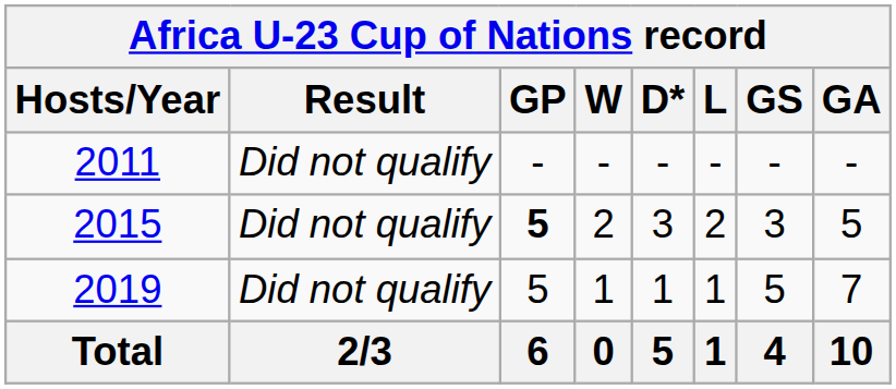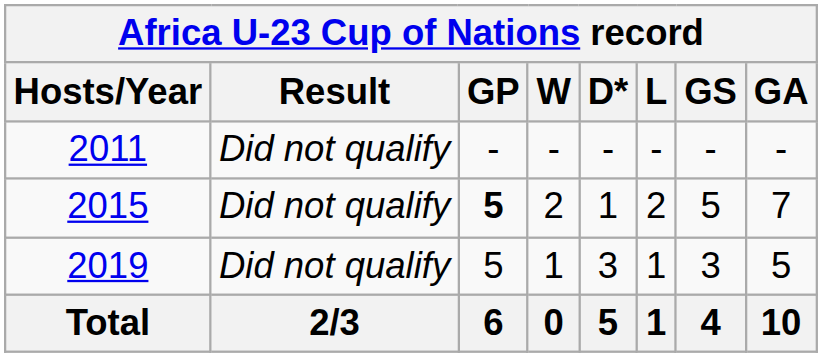 <table class="wikitable" style="text-align: center;">
 <tr>
 <th colspan=9><a href='#'>Africa U-23 Cup of Nations</a> record</th>
 </tr>
 <tr>
 <th>Hosts/Year</th>
 <th>Result</th>
 <th>GP</th>
 <th>W</th>
 <th>D*</th>
 <th>L</th>
 <th>GS</th>
 <th>GA</th>
 </tr>
 <tr>
 <td> <a href='#'>2011</a></td>
 <td><em>Did not qualify</em></td>
 <td>-</td>
 <td>-</td>
 <td>-</td>
 <td>-</td>
 <td>-</td>
 <td>-</td>
 </tr>
 <tr>
 <td> <a href='#'>2015</a></td>
 <td><em>Did not qualify</em></td>
 <td><strong>5</strong></td>
 <td>2</td>
-<td>3</td>
+<td>1</td>
 <td>2</td>
-<td>3</td>
 <td>5</td>
+<td>7</td>
 </tr>
 <tr>
 <td> <a href='#'>2019</a></td>
 <td><em>Did not qualify</em></td>
 <td>5</td>
 <td>1</td>
+<td>3</td>
 <td>1</td>
-<td>1</td>
+<td>3</td>
 <td>5</td>
-<td>7</td>
 </tr>
 <tr>
 <th>Total</th>
 <th>2/3</th>
 <th>6</th>
 <th>0</th>
 <th>5</th>
 <th>1</th>
 <th>4</th>
 <th>10</th>
 </tr>
 </table>
